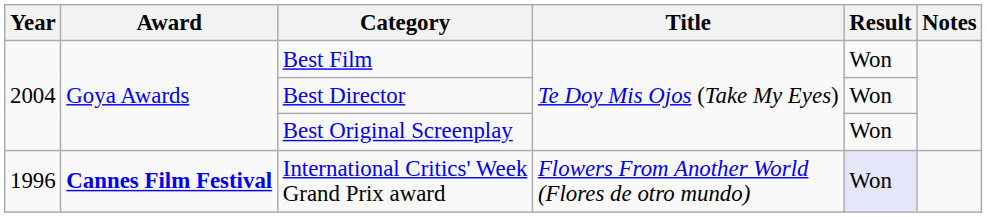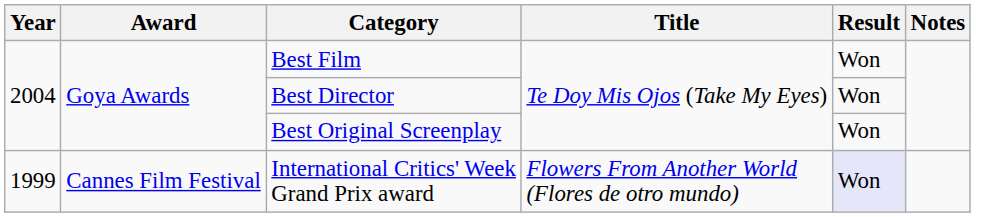 <table class="wikitable">
 <tr>
 <th>Year</th>
 <th>Award</th>
 <th>Category</th>
 <th>Title</th>
 <th>Result</th>
 <th>Notes</th>
 </tr>
 <tr>
 <td rowspan="3">2004</td>
 <td rowspan="3"><a href='#'>Goya Awards</a></td>
 <td><a href='#'>Best Film</a></td>
 <td rowspan="3"><em><a href='#'>Te Doy Mis Ojos</a></em> (<em>Take My Eyes</em>)</td>
 <td>Won</td>
 <td rowspan="3"></td>
 </tr>
 <tr>
 <td><a href='#'>Best Director</a></td>
 <td>Won</td>
 </tr>
 <tr>
 <td><a href='#'>Best Original Screenplay</a></td>
 <td>Won</td>
 </tr>
 <tr>
-<td>1996</td>
-<td><strong><a href='#'>Cannes Film Festival</a></strong></td>
+<td>1999</td>
+<td><a href='#'>Cannes Film Festival</a></td>
 <td><a href='#'>International Critics' Week</a><br>Grand Prix award</td>
 <td><em><a href='#'>Flowers From Another World</a></em><br><em>(Flores de otro mundo)</em></td>
 <td style="background: lavender;">Won</td>
 <td></td>
 </tr>
 </table>
